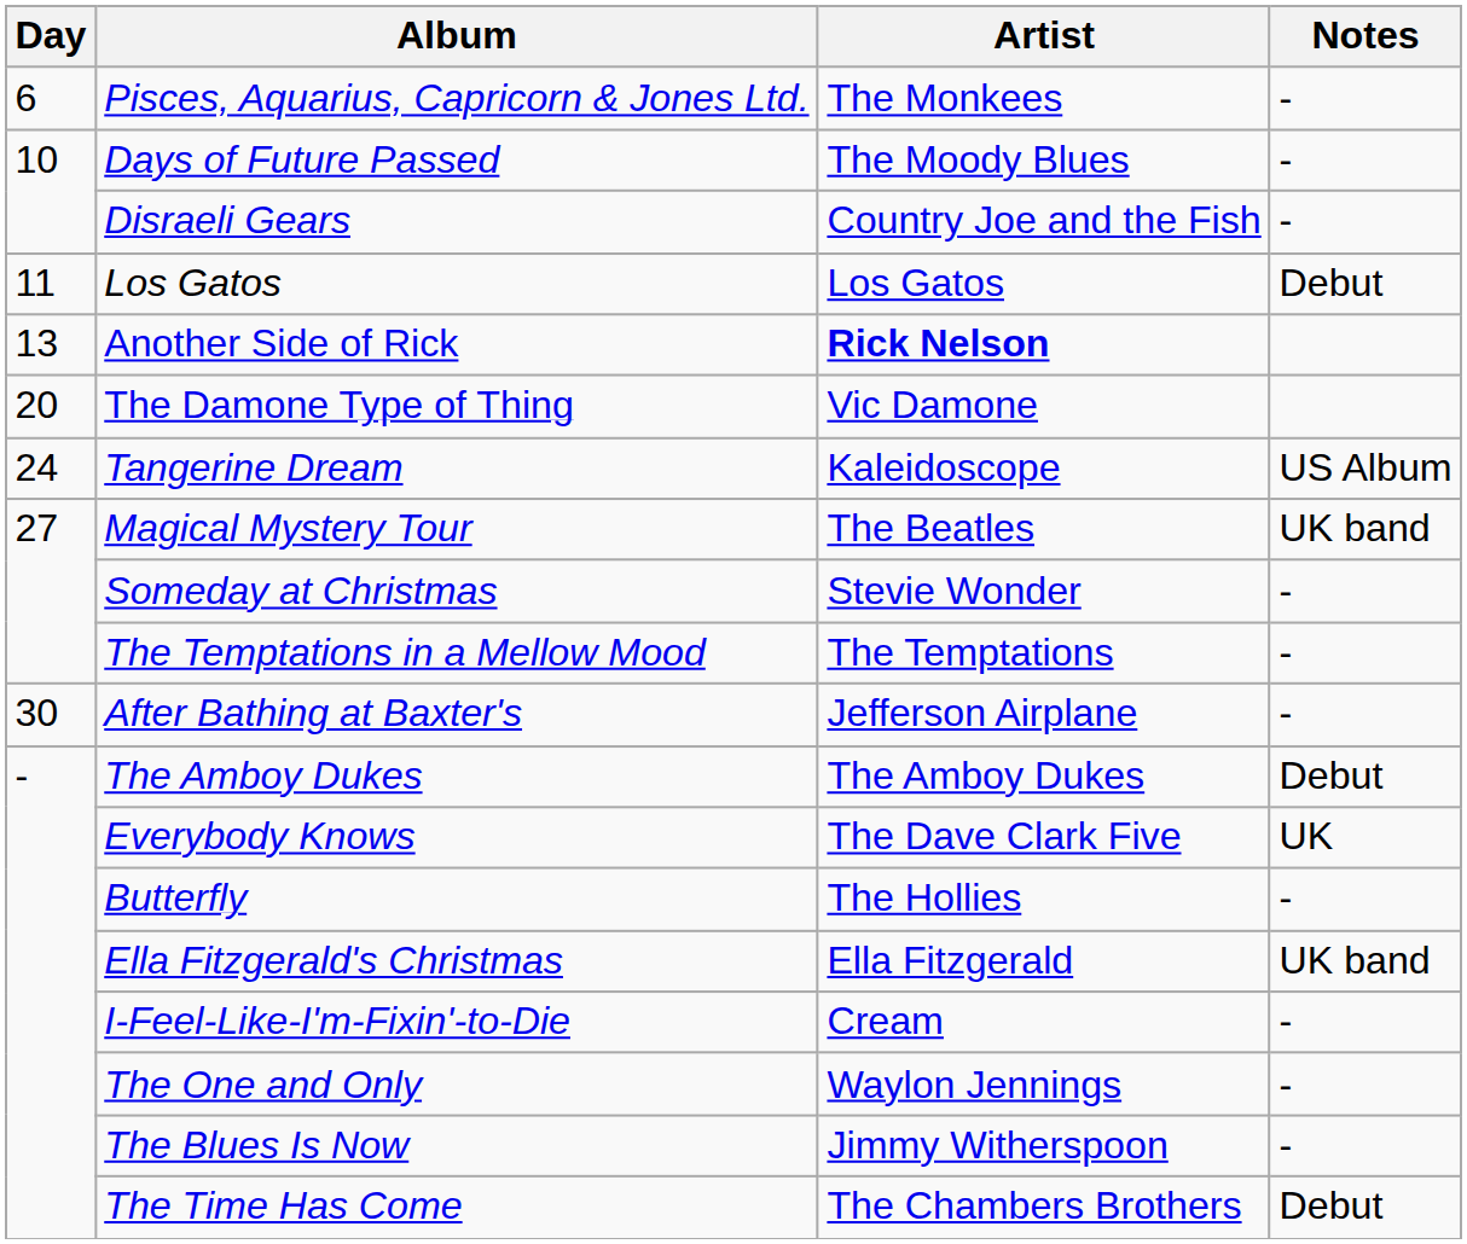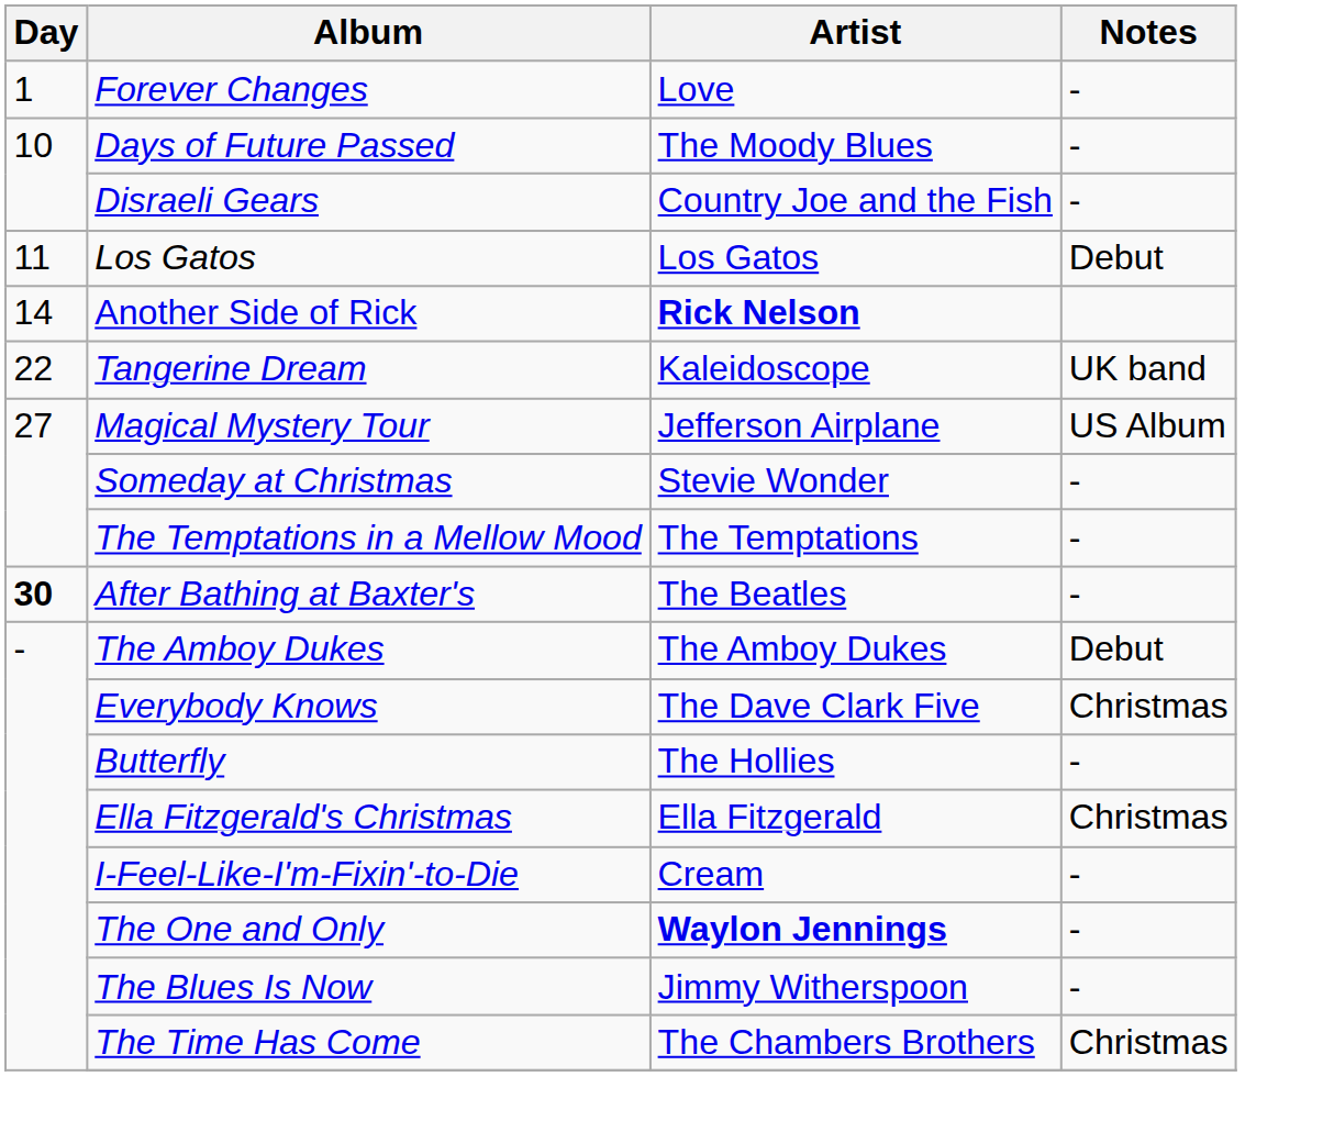 <table class="wikitable">
 <tr>
 <th>Day</th>
 <th>Album</th>
 <th>Artist</th>
 <th>Notes</th>
 </tr>
 <tr>
-<td rowspan="1" valign="top">6</td>
-<td><em><a href='#'>Pisces, Aquarius, Capricorn & Jones Ltd.</a></em></td>
-<td><a href='#'>The Monkees</a></td>
+<td rowspan="1" valign="top">1</td>
+<td><em><a href='#'>Forever Changes</a></em></td>
+<td><a href='#'>Love</a></td>
 <td>-</td>
 </tr>
 <tr>
 <td rowspan="2" valign="top">10</td>
 <td><em><a href='#'>Days of Future Passed</a></em></td>
 <td><a href='#'>The Moody Blues</a></td>
 <td>-</td>
 </tr>
 <tr>
 <td><em><a href='#'>Disraeli Gears</a></em></td>
 <td><a href='#'>Country Joe and the Fish</a></td>
 <td>-</td>
 </tr>
 <tr>
 <td rowspan="1" valign="top">11</td>
 <td><em>Los Gatos</em></td>
 <td><a href='#'>Los Gatos</a></td>
 <td>Debut</td>
 </tr>
 <tr>
-<td>13</td>
+<td>14</td>
 <td><a href='#'>Another Side of Rick</a></td>
 <td><strong><a href='#'>Rick Nelson</a></strong></td>
 <td></td>
 </tr>
 <tr>
-<td>20</td>
-<td><a href='#'>The Damone Type of Thing</a></td>
-<td><a href='#'>Vic Damone</a></td>
-<td></td>
-</tr>
-<tr>
-<td rowspan="1" valign="top">24</td>
+<td rowspan="1" valign="top">22</td>
 <td><em><a href='#'>Tangerine Dream</a></em></td>
 <td><a href='#'>Kaleidoscope</a></td>
-<td>US Album</td>
+<td>UK band</td>
 </tr>
 <tr>
 <td rowspan="3" valign="top">27</td>
 <td><em><a href='#'>Magical Mystery Tour</a></em></td>
-<td><a href='#'>The Beatles</a></td>
-<td>UK band</td>
+<td><a href='#'>Jefferson Airplane</a></td>
+<td>US Album</td>
 </tr>
 <tr>
 <td><em><a href='#'>Someday at Christmas</a></em></td>
 <td><a href='#'>Stevie Wonder</a></td>
 <td>-</td>
 </tr>
 <tr>
 <td><em><a href='#'>The Temptations in a Mellow Mood</a></em></td>
 <td><a href='#'>The Temptations</a></td>
 <td>-</td>
 </tr>
 <tr>
-<td rowspan="1" valign="top">30</td>
+<td rowspan="1" valign="top"><strong>30</strong></td>
 <td><em><a href='#'>After Bathing at Baxter's</a></em></td>
-<td><a href='#'>Jefferson Airplane</a></td>
+<td><a href='#'>The Beatles</a></td>
 <td>-</td>
 </tr>
 <tr>
 <td rowspan="9" valign="top">-</td>
 <td><em><a href='#'>The Amboy Dukes</a></em></td>
 <td><a href='#'>The Amboy Dukes</a></td>
 <td>Debut</td>
 </tr>
 <tr>
 <td><em><a href='#'>Everybody Knows</a></em></td>
 <td><a href='#'>The Dave Clark Five</a></td>
-<td>UK</td>
+<td>Christmas</td>
 </tr>
 <tr>
 <td><em><a href='#'>Butterfly</a></em></td>
 <td><a href='#'>The Hollies</a></td>
 <td>-</td>
 </tr>
 <tr>
 <td><em><a href='#'>Ella Fitzgerald's Christmas</a></em></td>
 <td><a href='#'>Ella Fitzgerald</a></td>
-<td>UK band</td>
+<td>Christmas</td>
 </tr>
 <tr>
 <td><em><a href='#'>I-Feel-Like-I'm-Fixin'-to-Die</a></em></td>
 <td><a href='#'>Cream</a></td>
 <td>-</td>
 </tr>
 <tr>
 <td><em><a href='#'>The One and Only</a></em></td>
-<td><a href='#'>Waylon Jennings</a></td>
+<td><strong><a href='#'>Waylon Jennings</a></strong></td>
 <td>-</td>
 </tr>
 <tr>
 <td><em><a href='#'>The Blues Is Now</a></em></td>
 <td><a href='#'>Jimmy Witherspoon</a></td>
 <td>-</td>
 </tr>
 <tr>
 <td><em><a href='#'>The Time Has Come</a></em></td>
 <td><a href='#'>The Chambers Brothers</a></td>
-<td>Debut</td>
+<td>Christmas</td>
 </tr>
 <tr>
 </tr>
 </table>
